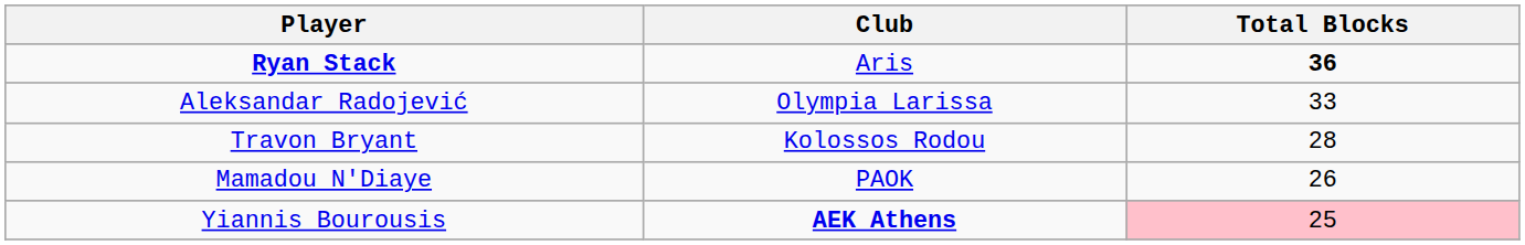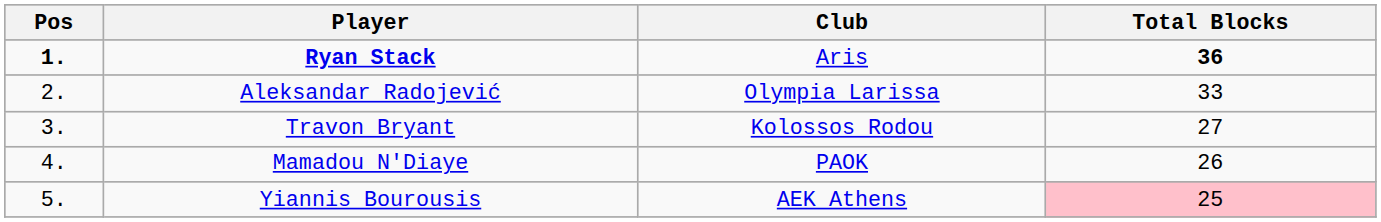 <table class="wikitable" style="text-align: center;" width="65%">
 <tr>
+<th>Pos</th>
 <th>Player</th>
 <th>Club</th>
 <th>Total Blocks</th>
 </tr>
 <tr>
+<td align="center"><strong>1.</strong></td>
 <td> <strong><a href='#'>Ryan Stack</a></strong></td>
 <td><a href='#'>Aris</a></td>
 <td align="center"><strong>36</strong></td>
 </tr>
 <tr>
+<td align="center">2.</td>
 <td> <a href='#'>Aleksandar Radojević</a></td>
 <td><a href='#'>Olympia Larissa</a></td>
 <td align="center">33</td>
 </tr>
 <tr>
+<td align="center">3.</td>
 <td> <a href='#'>Travon Bryant</a></td>
 <td><a href='#'>Kolossos Rodou</a></td>
-<td align="center">28</td>
+<td align="center">27</td>
 </tr>
 <tr>
+<td align="center">4.</td>
 <td> <a href='#'>Mamadou N'Diaye</a></td>
 <td><a href='#'>PAOK</a></td>
 <td align="center">26</td>
 </tr>
 <tr>
+<td align="center">5.</td>
 <td> <a href='#'>Yiannis Bourousis</a></td>
-<td><strong><a href='#'>AEK Athens</a></strong></td>
+<td><a href='#'>AEK Athens</a></td>
 <td align="center" style="background: pink;">25</td>
 </tr>
 </table>
